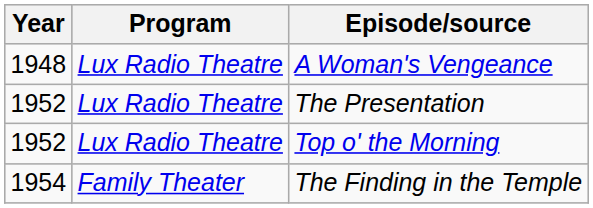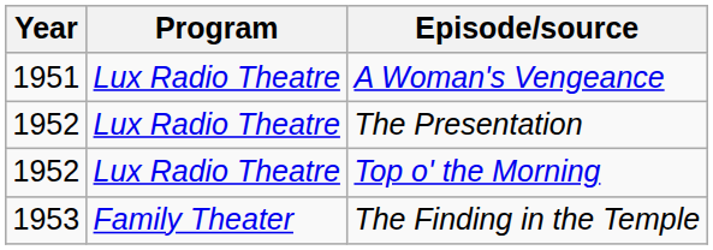 <table class="wikitable">
 <tr>
 <th>Year</th>
 <th>Program</th>
 <th>Episode/source</th>
 </tr>
 <tr>
-<td>1948</td>
+<td>1951</td>
 <td><em><a href='#'>Lux Radio Theatre</a></em></td>
 <td><em><a href='#'>A Woman's Vengeance</a></em></td>
 </tr>
 <tr>
 <td>1952</td>
 <td><em><a href='#'>Lux Radio Theatre</a></em></td>
 <td><em>The Presentation</em></td>
 </tr>
 <tr>
 <td>1952</td>
 <td><em><a href='#'>Lux Radio Theatre</a></em></td>
 <td><em><a href='#'>Top o' the Morning</a></em></td>
 </tr>
 <tr>
-<td>1954</td>
+<td>1953</td>
 <td><em><a href='#'>Family Theater</a></em></td>
 <td><em>The Finding in the Temple</em></td>
 </tr>
 </table>
